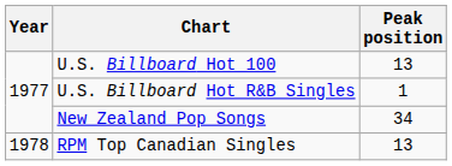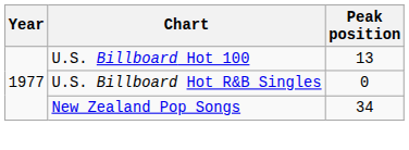 <table class="wikitable sortable">
 <tr>
 <th>Year</th>
 <th>Chart</th>
 <th>Peak<br>position</th>
 </tr>
 <tr>
 <td rowspan="3">1977</td>
 <td>U.S. <a href='#'><em>Billboard</em> Hot 100</a></td>
 <td style="text-align:center;">13</td>
 </tr>
 <tr>
 <td>U.S. <em>Billboard</em> <a href='#'>Hot R&B Singles</a></td>
-<td style="text-align:center;">1</td>
+<td style="text-align:center;">0</td>
 </tr>
 <tr>
 <td><a href='#'>New Zealand Pop Songs</a></td>
 <td style="text-align:center;">34</td>
 </tr>
-<tr>
-<td>1978</td>
-<td><a href='#'>RPM</a> Top Canadian Singles</td>
-<td style="text-align:center;">13</td>
-</tr>
 </table>
